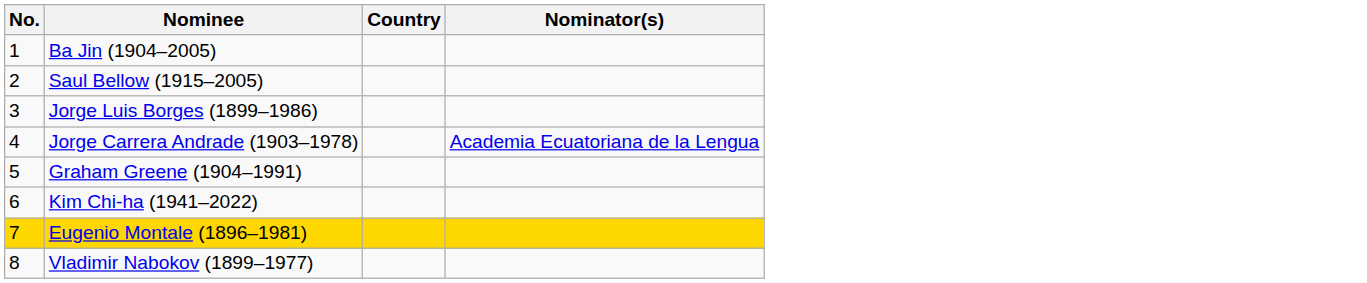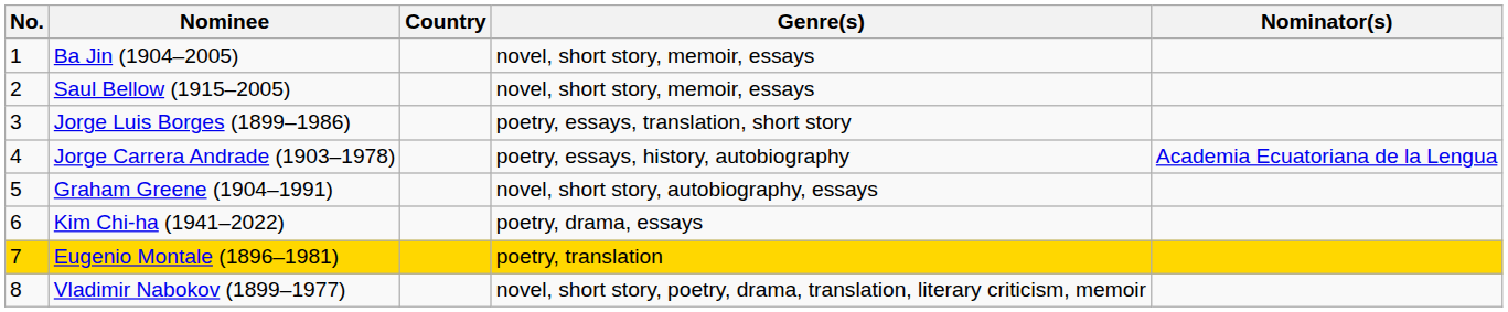 <table class="sortable wikitable mw-collapsible">
 <tr>
 <th scope=col>No.</th>
 <th scope=col>Nominee</th>
 <th scope=col>Country</th>
+<th scope=col>Genre(s)</th>
 <th scope=col>Nominator(s)</th>
 </tr>
 <tr>
 <td>1</td>
 <td><a href='#'>Ba Jin</a> (1904–2005)</td>
 <td></td>
+<td>novel, short story, memoir, essays</td>
 <td></td>
 </tr>
 <tr>
 <td>2</td>
 <td><a href='#'>Saul Bellow</a> (1915–2005)</td>
 <td><br></td>
+<td>novel, short story, memoir, essays</td>
 <td></td>
 </tr>
 <tr>
 <td>3</td>
 <td><a href='#'>Jorge Luis Borges</a> (1899–1986)</td>
 <td></td>
+<td>poetry, essays, translation, short story</td>
 <td></td>
 </tr>
 <tr>
 <td>4</td>
 <td><a href='#'>Jorge Carrera Andrade</a> (1903–1978)</td>
 <td></td>
+<td>poetry, essays, history, autobiography</td>
 <td><a href='#'>Academia Ecuatoriana de la Lengua</a></td>
 </tr>
 <tr>
 <td>5</td>
 <td><a href='#'>Graham Greene</a> (1904–1991)</td>
 <td></td>
+<td>novel, short story, autobiography, essays</td>
 <td></td>
 </tr>
 <tr>
 <td>6</td>
 <td><a href='#'>Kim Chi-ha</a> (1941–2022)</td>
 <td></td>
+<td>poetry, drama, essays</td>
 <td></td>
 </tr>
 <tr>
 <td style="background:gold;white-space:nowrap">7</td>
 <td style="background:gold;white-space:nowrap"><a href='#'>Eugenio Montale</a> (1896–1981)</td>
 <td style="background:gold;white-space:nowrap"></td>
+<td style="background:gold;white-space:nowrap">poetry, translation</td>
 <td style="background:gold;white-space:nowrap"></td>
 </tr>
 <tr>
 <td>8</td>
 <td><a href='#'>Vladimir Nabokov</a> (1899–1977)</td>
 <td><br></td>
+<td>novel, short story, poetry, drama, translation, literary criticism, memoir</td>
 <td></td>
 </tr>
 </table>
